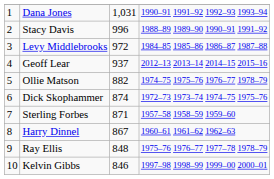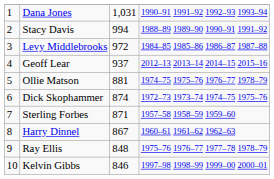 <table class="wikitable">
 <tr>
 </tr>
 <tr>
 <td>1</td>
 <td><a href='#'>Dana Jones</a></td>
 <td>1,031</td>
 <td style="font-size:80%;"><a href='#'>1990–91</a> <a href='#'>1991–92</a> <a href='#'>1992–93</a> <a href='#'>1993–94</a></td>
 </tr>
 <tr>
 <td>2</td>
 <td>Stacy Davis</td>
-<td>996</td>
+<td>994</td>
 <td style="font-size:80%;"><a href='#'>1988–89</a> <a href='#'>1989–90</a> <a href='#'>1990–91</a> <a href='#'>1991–92</a></td>
 </tr>
 <tr>
 <td>3</td>
 <td><a href='#'>Levy Middlebrooks</a></td>
 <td>972</td>
 <td style="font-size:80%;"><a href='#'>1984–85</a> <a href='#'>1985–86</a> <a href='#'>1986–87</a> <a href='#'>1987–88</a></td>
 </tr>
 <tr>
 <td>4</td>
 <td>Geoff Lear</td>
 <td>937</td>
 <td style="font-size:80%;"><a href='#'>2012–13</a> <a href='#'>2013–14</a> <a href='#'>2014–15</a> <a href='#'>2015–16</a></td>
 </tr>
 <tr>
 <td>5</td>
 <td>Ollie Matson</td>
-<td>882</td>
+<td>881</td>
 <td style="font-size:80%;"><a href='#'>1974–75</a> <a href='#'>1975–76</a> <a href='#'>1976–77</a> <a href='#'>1978–79</a></td>
 </tr>
 <tr>
 <td>6</td>
 <td>Dick Skophammer</td>
 <td>874</td>
 <td style="font-size:80%;"><a href='#'>1972–73</a> <a href='#'>1973–74</a> <a href='#'>1974–75</a> <a href='#'>1975–76</a></td>
 </tr>
 <tr>
 <td>7</td>
 <td>Sterling Forbes</td>
 <td>871</td>
 <td style="font-size:80%;"><a href='#'>1957–58</a> <a href='#'>1958–59</a> <a href='#'>1959–60</a></td>
 </tr>
 <tr>
 <td>8</td>
 <td><a href='#'>Harry Dinnel</a></td>
 <td>867</td>
 <td style="font-size:80%;"><a href='#'>1960–61</a> <a href='#'>1961–62</a> <a href='#'>1962–63</a></td>
 </tr>
 <tr>
 <td>9</td>
 <td>Ray Ellis</td>
 <td>848</td>
 <td style="font-size:80%;"><a href='#'>1975–76</a> <a href='#'>1976–77</a> <a href='#'>1977–78</a> <a href='#'>1978–79</a></td>
 </tr>
 <tr>
 <td>10</td>
 <td>Kelvin Gibbs</td>
 <td>846</td>
 <td style="font-size:80%;"><a href='#'>1997–98</a> <a href='#'>1998–99</a> <a href='#'>1999–00</a> <a href='#'>2000–01</a></td>
 </tr>
 </table>
